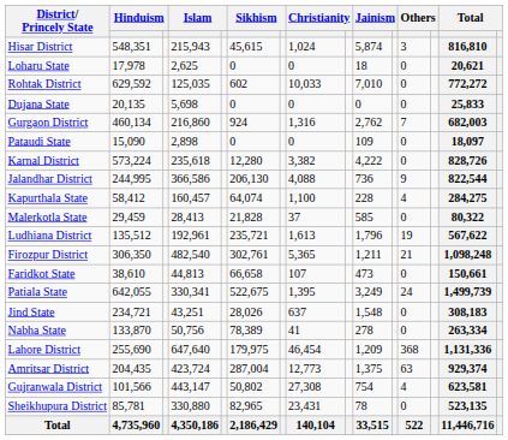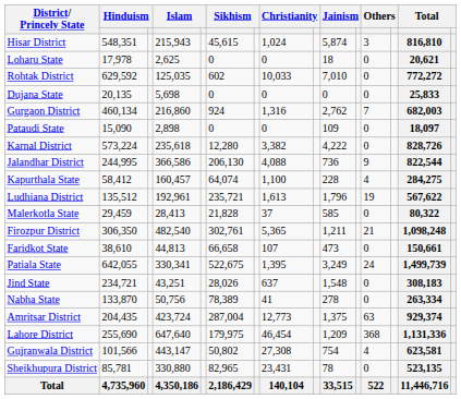 <table class="wikitable sortable">
 <tr>
 <th rowspan="2"><a href='#'>District</a>/<br><a href='#'>Princely State</a></th>
 <th colspan="2"><a href='#'>Hinduism</a> </th>
 <th colspan="2"><a href='#'>Islam</a> </th>
 <th colspan="2"><a href='#'>Sikhism</a> </th>
 <th colspan="2"><a href='#'>Christianity</a> </th>
 <th colspan="2"><a href='#'>Jainism</a> </th>
 <th colspan="2">Others</th>
 <th colspan="2">Total</th>
 </tr>
 <tr>
 <th><a href='#'></a></th>
 <th></th>
 <th></th>
 <th></th>
 <th></th>
 <th></th>
 <th></th>
 <th></th>
 <th></th>
 <th></th>
 <th></th>
 <th></th>
 <th></th>
 <th></th>
 </tr>
 <tr>
 <td><a href='#'>Hisar District</a></td>
 <td>548,351</td>
 <td></td>
 <td>215,943</td>
 <td></td>
 <td>45,615</td>
 <td></td>
 <td>1,024</td>
 <td></td>
 <td>5,874</td>
 <td></td>
 <td>3</td>
 <td></td>
 <th>816,810</th>
 <th></th>
 </tr>
 <tr>
 <td><a href='#'>Loharu State</a></td>
 <td>17,978</td>
 <td></td>
 <td>2,625</td>
 <td></td>
 <td>0</td>
 <td></td>
 <td>0</td>
 <td></td>
 <td>18</td>
 <td></td>
 <td>0</td>
 <td></td>
 <th>20,621</th>
 <th></th>
 </tr>
 <tr>
 <td><a href='#'>Rohtak District</a></td>
 <td>629,592</td>
 <td></td>
 <td>125,035</td>
 <td></td>
 <td>602</td>
 <td></td>
 <td>10,033</td>
 <td></td>
 <td>7,010</td>
 <td></td>
 <td>0</td>
 <td></td>
 <th>772,272</th>
 <th></th>
 </tr>
 <tr>
 <td><a href='#'>Dujana State</a></td>
 <td>20,135</td>
 <td></td>
 <td>5,698</td>
 <td></td>
 <td>0</td>
 <td></td>
 <td>0</td>
 <td></td>
 <td>0</td>
 <td></td>
 <td>0</td>
 <td></td>
 <th>25,833</th>
 <th></th>
 </tr>
 <tr>
 <td><a href='#'>Gurgaon District</a></td>
 <td>460,134</td>
 <td></td>
 <td>216,860</td>
 <td></td>
 <td>924</td>
 <td></td>
 <td>1,316</td>
 <td></td>
 <td>2,762</td>
 <td></td>
 <td>7</td>
 <td></td>
 <th>682,003</th>
 <th></th>
 </tr>
 <tr>
 <td><a href='#'>Pataudi State</a></td>
 <td>15,090</td>
 <td></td>
 <td>2,898</td>
 <td></td>
 <td>0</td>
 <td></td>
 <td>0</td>
 <td></td>
 <td>109</td>
 <td></td>
 <td>0</td>
 <td></td>
 <th>18,097</th>
 <th></th>
 </tr>
 <tr>
 <td><a href='#'>Karnal District</a></td>
 <td>573,224</td>
 <td></td>
 <td>235,618</td>
 <td></td>
 <td>12,280</td>
 <td></td>
 <td>3,382</td>
 <td></td>
 <td>4,222</td>
 <td></td>
 <td>0</td>
 <td></td>
 <th>828,726</th>
 <th></th>
 </tr>
 <tr>
 <td><a href='#'>Jalandhar District</a></td>
 <td>244,995</td>
 <td></td>
 <td>366,586</td>
 <td></td>
 <td>206,130</td>
 <td></td>
 <td>4,088</td>
 <td></td>
 <td>736</td>
 <td></td>
 <td>9</td>
 <td></td>
 <th>822,544</th>
 <th></th>
 </tr>
 <tr>
 <td><a href='#'>Kapurthala State</a></td>
 <td>58,412</td>
 <td></td>
 <td>160,457</td>
 <td></td>
 <td>64,074</td>
 <td></td>
 <td>1,100</td>
 <td></td>
 <td>228</td>
 <td></td>
 <td>4</td>
 <td></td>
 <th>284,275</th>
 <th></th>
 </tr>
 <tr>
+<td><a href='#'>Ludhiana District</a></td>
+<td>135,512</td>
+<td></td>
+<td>192,961</td>
+<td></td>
+<td>235,721</td>
+<td></td>
+<td>1,613</td>
+<td></td>
+<td>1,796</td>
+<td></td>
+<td>19</td>
+<td></td>
+<th>567,622</th>
+<th></th>
+</tr>
+<tr>
 <td><a href='#'>Malerkotla State</a></td>
 <td>29,459</td>
 <td></td>
 <td>28,413</td>
 <td></td>
 <td>21,828</td>
 <td></td>
 <td>37</td>
 <td></td>
 <td>585</td>
 <td></td>
 <td>0</td>
 <td></td>
 <th>80,322</th>
-<th></th>
-</tr>
-<tr>
-<td><a href='#'>Ludhiana District</a></td>
-<td>135,512</td>
-<td></td>
-<td>192,961</td>
-<td></td>
-<td>235,721</td>
-<td></td>
-<td>1,613</td>
-<td></td>
-<td>1,796</td>
-<td></td>
-<td>19</td>
-<td></td>
-<th>567,622</th>
 <th></th>
 </tr>
 <tr>
 <td><a href='#'>Firozpur District</a></td>
 <td>306,350</td>
 <td></td>
 <td>482,540</td>
 <td></td>
 <td>302,761</td>
 <td></td>
 <td>5,365</td>
 <td></td>
 <td>1,211</td>
 <td></td>
 <td>21</td>
 <td></td>
 <th>1,098,248</th>
 <th></th>
 </tr>
 <tr>
 <td><a href='#'>Faridkot State</a></td>
 <td>38,610</td>
 <td></td>
 <td>44,813</td>
 <td></td>
 <td>66,658</td>
 <td></td>
 <td>107</td>
 <td></td>
 <td>473</td>
 <td></td>
 <td>0</td>
 <td></td>
 <th>150,661</th>
 <th></th>
 </tr>
 <tr>
 <td><a href='#'>Patiala State</a></td>
 <td>642,055</td>
 <td></td>
 <td>330,341</td>
 <td></td>
 <td>522,675</td>
 <td></td>
 <td>1,395</td>
 <td></td>
 <td>3,249</td>
 <td></td>
 <td>24</td>
 <td></td>
 <th>1,499,739</th>
 <th></th>
 </tr>
 <tr>
 <td><a href='#'>Jind State</a></td>
 <td>234,721</td>
 <td></td>
 <td>43,251</td>
 <td></td>
 <td>28,026</td>
 <td></td>
 <td>637</td>
 <td></td>
 <td>1,548</td>
 <td></td>
 <td>0</td>
 <td></td>
 <th>308,183</th>
 <th></th>
 </tr>
 <tr>
 <td><a href='#'>Nabha State</a></td>
 <td>133,870</td>
 <td></td>
 <td>50,756</td>
 <td></td>
 <td>78,389</td>
 <td></td>
 <td>41</td>
 <td></td>
 <td>278</td>
 <td></td>
 <td>0</td>
 <td></td>
 <th>263,334</th>
 <th></th>
 </tr>
 <tr>
+<td><a href='#'>Amritsar District</a></td>
+<td>204,435</td>
+<td></td>
+<td>423,724</td>
+<td></td>
+<td>287,004</td>
+<td></td>
+<td>12,773</td>
+<td></td>
+<td>1,375</td>
+<td></td>
+<td>63</td>
+<td></td>
+<th>929,374</th>
+<th></th>
+</tr>
+<tr>
 <td><a href='#'>Lahore District</a></td>
 <td>255,690</td>
 <td></td>
 <td>647,640</td>
 <td></td>
 <td>179,975</td>
 <td></td>
 <td>46,454</td>
 <td></td>
 <td>1,209</td>
 <td></td>
 <td>368</td>
 <td></td>
 <th>1,131,336</th>
-<th></th>
-</tr>
-<tr>
-<td><a href='#'>Amritsar District</a></td>
-<td>204,435</td>
-<td></td>
-<td>423,724</td>
-<td></td>
-<td>287,004</td>
-<td></td>
-<td>12,773</td>
-<td></td>
-<td>1,375</td>
-<td></td>
-<td>63</td>
-<td></td>
-<th>929,374</th>
 <th></th>
 </tr>
 <tr>
 <td><a href='#'>Gujranwala District</a></td>
 <td>101,566</td>
 <td></td>
 <td>443,147</td>
 <td></td>
 <td>50,802</td>
 <td></td>
 <td>27,308</td>
 <td></td>
 <td>754</td>
 <td></td>
 <td>4</td>
 <td></td>
 <th>623,581</th>
 <th></th>
 </tr>
 <tr>
 <td><a href='#'>Sheikhupura District</a></td>
 <td>85,781</td>
 <td></td>
 <td>330,880</td>
 <td></td>
 <td>82,965</td>
 <td></td>
 <td>23,431</td>
 <td></td>
 <td>78</td>
 <td></td>
 <td>0</td>
 <td></td>
 <th>523,135</th>
 <th></th>
 </tr>
 <tr>
 <th>Total</th>
 <th>4,735,960</th>
 <th></th>
 <th>4,350,186</th>
 <th></th>
 <th>2,186,429</th>
 <th></th>
 <th>140,104</th>
 <th></th>
 <th>33,515</th>
 <th></th>
 <th>522</th>
 <th></th>
 <th>11,446,716</th>
 <th></th>
 </tr>
 </table>
